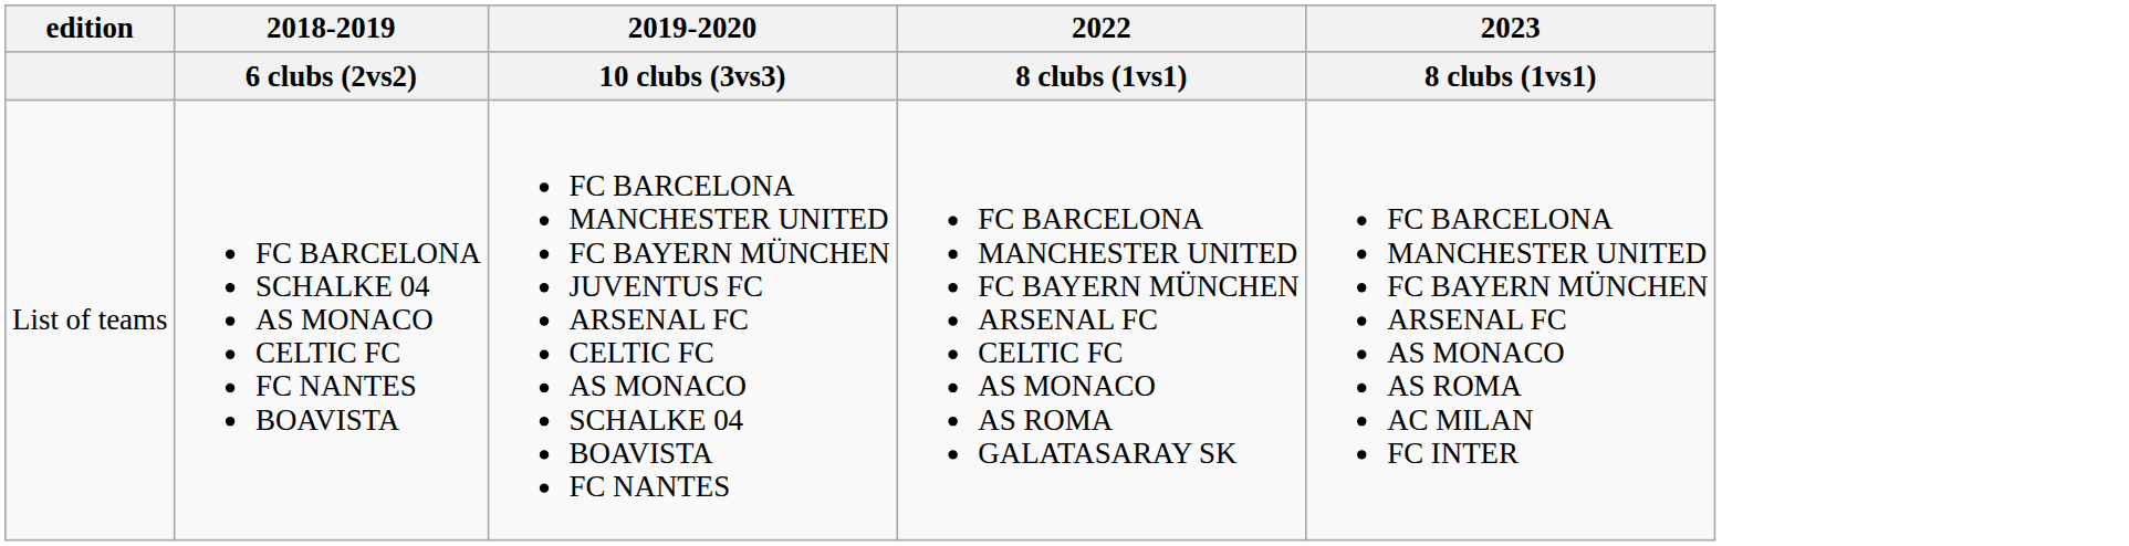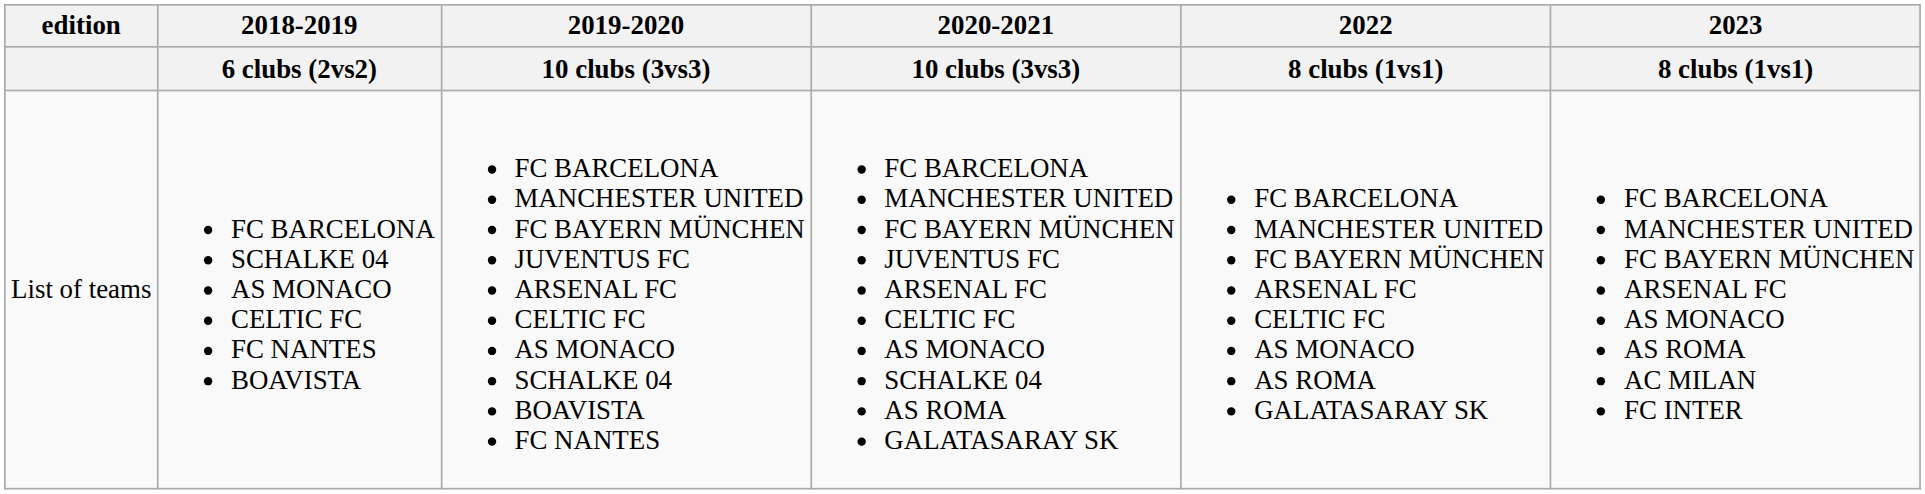 <table class="wikitable">
 <tr>
 <th>edition</th>
 <th>2018-2019</th>
 <th>2019-2020</th>
+<th>2020-2021</th>
 <th>2022</th>
 <th>2023</th>
 </tr>
 <tr>
 <th></th>
 <th>6 clubs (2vs2)</th>
+<th>10 clubs (3vs3)</th>
 <th>10 clubs (3vs3)</th>
 <th>8 clubs (1vs1)</th>
 <th>8 clubs (1vs1)</th>
 </tr>
 <tr>
 <td>List of teams</td>
 <td><br><ul><li> FC BARCELONA</li><li> SCHALKE 04</li><li> AS MONACO</li><li>CELTIC FC</li><li> FC NANTES</li><li> BOAVISTA</li></ul></td>
 <td><br><ul><li> FC BARCELONA</li><li> MANCHESTER UNITED</li><li> FC BAYERN MÜNCHEN</li><li> JUVENTUS FC</li><li> ARSENAL FC</li><li>CELTIC FC</li><li> AS MONACO</li><li> SCHALKE 04</li><li> BOAVISTA</li><li> FC NANTES</li></ul></td>
+<td><br><ul><li> FC BARCELONA</li><li> MANCHESTER UNITED</li><li> FC BAYERN MÜNCHEN</li><li> JUVENTUS FC</li><li>ARSENAL FC</li><li> CELTIC FC</li><li> AS MONACO</li><li> SCHALKE 04</li><li> AS ROMA</li><li> GALATASARAY SK</li></ul></td>
 <td><br><ul><li> FC BARCELONA</li><li> MANCHESTER UNITED</li><li> FC BAYERN MÜNCHEN</li><li> ARSENAL FC</li><li>CELTIC FC</li><li> AS MONACO</li><li> AS ROMA</li><li> GALATASARAY SK</li></ul></td>
 <td><br><ul><li> FC BARCELONA</li><li> MANCHESTER UNITED</li><li> FC BAYERN MÜNCHEN</li><li> ARSENAL FC</li><li> AS MONACO</li><li> AS ROMA</li><li> AC MILAN</li><li> FC INTER</li></ul></td>
 </tr>
 </table>
